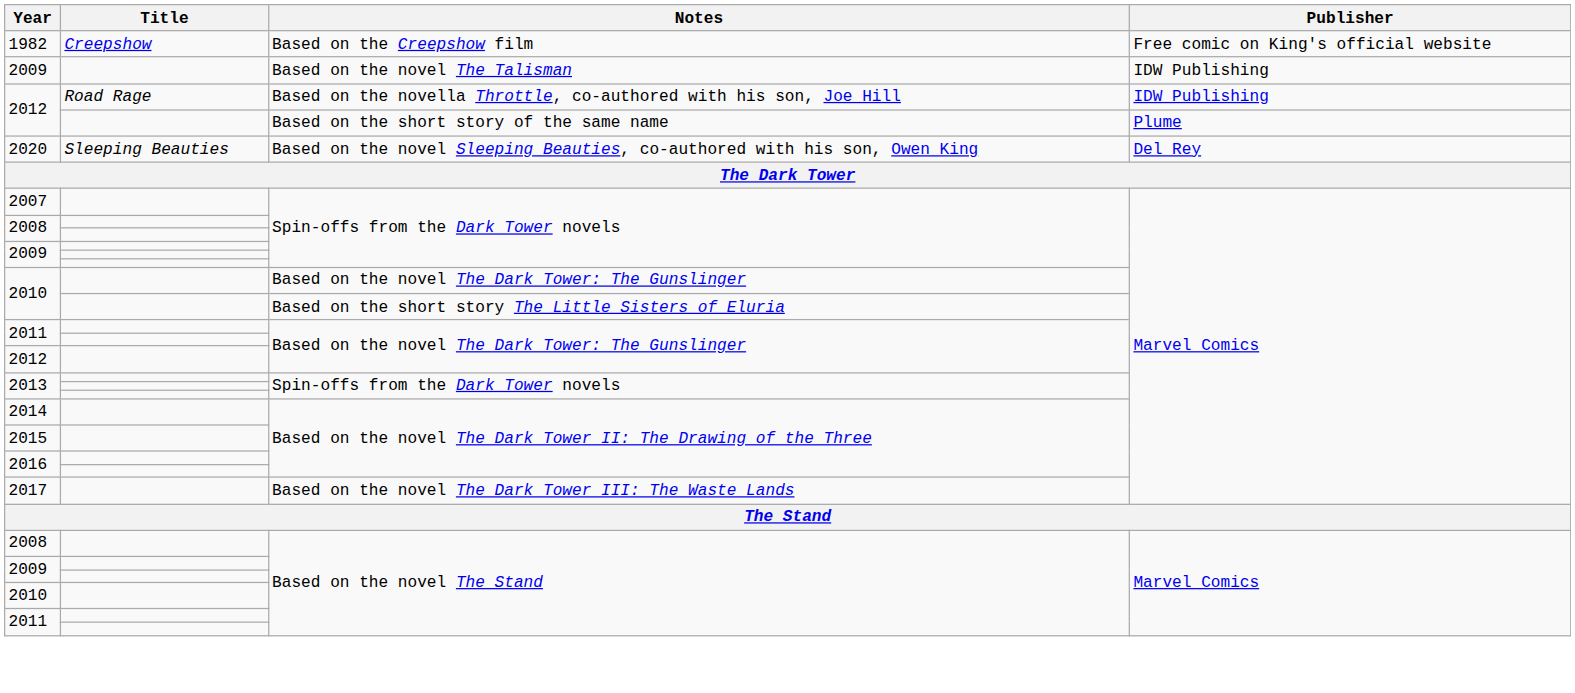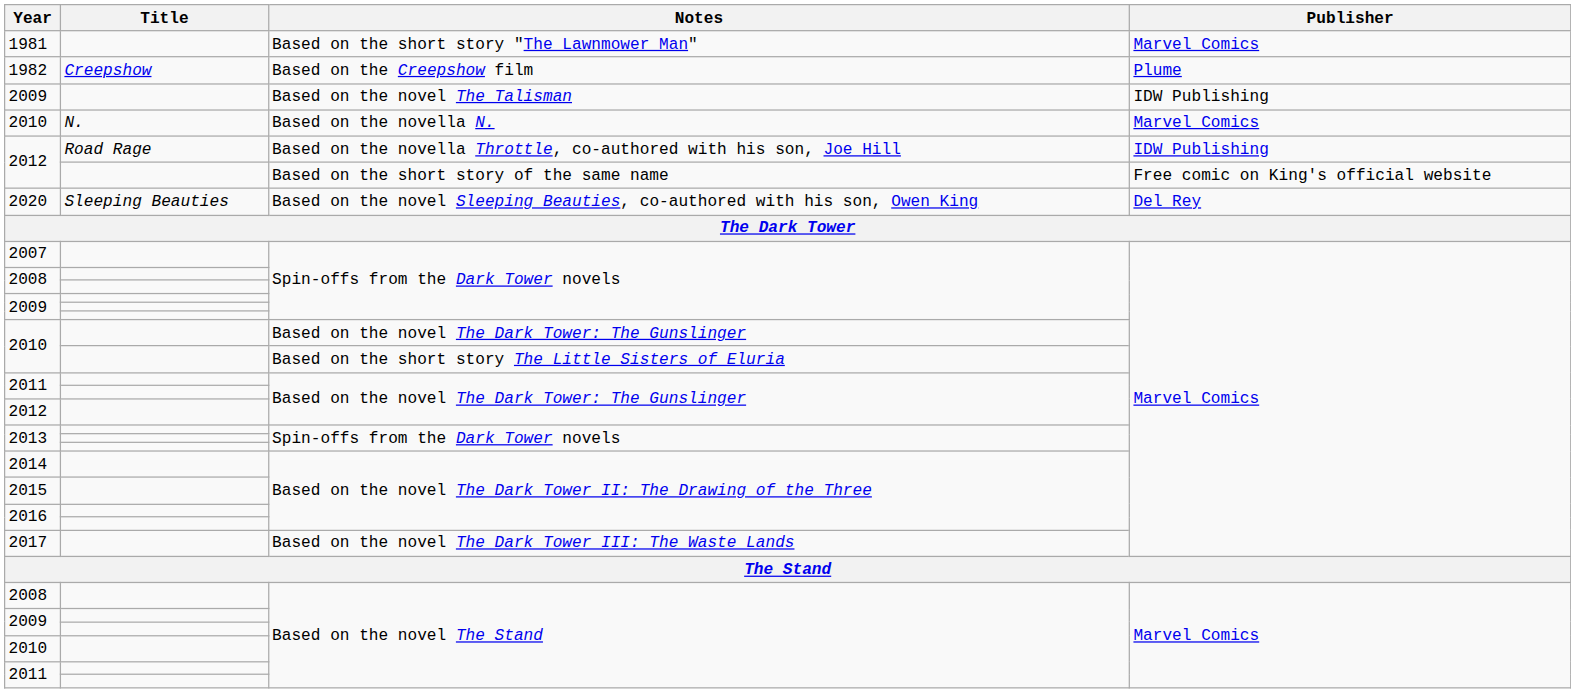 <table class="wikitable sortable plainrowheaders" style="width:100%;">
 <tr>
 <th>Year</th>
 <th>Title</th>
 <th class="unsortable">Notes</th>
 <th class="unsortable">Publisher</th>
 </tr>
 <tr>
+<td>1981</td>
+<td></td>
+<td>Based on the short story "<a href='#'>The Lawnmower Man</a>"</td>
+<td><a href='#'>Marvel Comics</a></td>
+</tr>
+<tr>
 <td>1982</td>
 <td><em><a href='#'>Creepshow</a></em></td>
 <td>Based on the <em><a href='#'>Creepshow</a></em> film</td>
-<td>Free comic on King's official website</td>
+<td><a href='#'>Plume</a></td>
 </tr>
 <tr>
 <td>2009</td>
 <td></td>
 <td>Based on the novel <em><a href='#'>The Talisman</a></em></td>
 <td>IDW Publishing</td>
+</tr>
+<tr>
+<td>2010</td>
+<td><em>N.</em></td>
+<td>Based on the novella <em><a href='#'>N.</a></em></td>
+<td><a href='#'>Marvel Comics</a></td>
 </tr>
 <tr>
 <td rowspan="2">2012</td>
 <td><em>Road Rage</em></td>
 <td>Based on the novella <em><a href='#'>Throttle</a></em>, co-authored with his son, <a href='#'>Joe Hill</a></td>
 <td><a href='#'>IDW Publishing</a></td>
 </tr>
 <tr>
 <td></td>
 <td>Based on the short story of the same name</td>
-<td><a href='#'>Plume</a></td>
+<td>Free comic on King's official website</td>
 </tr>
 <tr>
 <td>2020</td>
 <td><em>Sleeping Beauties</em></td>
 <td>Based on the novel <em><a href='#'>Sleeping Beauties</a></em>, co-authored with his son, <a href='#'>Owen King</a></td>
 <td><a href='#'>Del Rey</a></td>
 </tr>
 <tr>
 <th colspan="4" style="text-align:center;"><em><a href='#'>The Dark Tower</a></em></th>
 </tr>
 <tr>
 <td>2007</td>
 <td></td>
 <td rowspan="6">Spin-offs from the <em><a href='#'>Dark Tower</a></em> novels</td>
 <td rowspan="19"><a href='#'>Marvel Comics</a></td>
 </tr>
 <tr>
 <td rowspan="2">2008</td>
 <td></td>
 </tr>
 <tr>
 <td></td>
 </tr>
 <tr>
 <td rowspan="3">2009</td>
 <td></td>
 </tr>
 <tr>
 <td></td>
 </tr>
 <tr>
 <td></td>
 </tr>
 <tr>
 <td rowspan="2">2010</td>
 <td></td>
 <td>Based on the novel <em><a href='#'>The Dark Tower: The Gunslinger</a></em></td>
 </tr>
 <tr>
 <td></td>
 <td>Based on the short story <em><a href='#'>The Little Sisters of Eluria</a></em></td>
 </tr>
 <tr>
 <td rowspan="2">2011</td>
 <td></td>
 <td rowspan="3">Based on the novel <em><a href='#'>The Dark Tower: The Gunslinger</a></em></td>
 </tr>
 <tr>
 <td></td>
 </tr>
 <tr>
 <td>2012</td>
 <td></td>
 </tr>
 <tr>
 <td rowspan="3">2013</td>
 <td></td>
 <td rowspan="3">Spin-offs from the <em><a href='#'>Dark Tower</a></em> novels</td>
 </tr>
 <tr>
 <td></td>
 </tr>
 <tr>
 <td></td>
 </tr>
 <tr>
 <td>2014</td>
 <td></td>
 <td rowspan="4">Based on the novel <em><a href='#'>The Dark Tower II: The Drawing of the Three</a></em></td>
 </tr>
 <tr>
 <td>2015</td>
 <td></td>
 </tr>
 <tr>
 <td rowspan="2">2016</td>
 <td></td>
 </tr>
 <tr>
 <td></td>
 </tr>
 <tr>
 <td>2017</td>
 <td></td>
 <td>Based on the novel <em><a href='#'>The Dark Tower III: The Waste Lands</a></em></td>
 </tr>
 <tr>
 <th colspan="4" style="text-align:center;"><em><a href='#'>The Stand</a></em></th>
 </tr>
 <tr>
 <td>2008</td>
 <td></td>
 <td rowspan="6">Based on the novel <em><a href='#'>The Stand</a></em></td>
 <td rowspan="6"><a href='#'>Marvel Comics</a></td>
 </tr>
 <tr>
 <td rowspan="2">2009</td>
 <td></td>
 </tr>
 <tr>
 <td></td>
 </tr>
 <tr>
 <td>2010</td>
 <td></td>
 </tr>
 <tr>
 <td rowspan="2">2011</td>
 <td></td>
 </tr>
 <tr>
 <td></td>
 </tr>
 </table>
